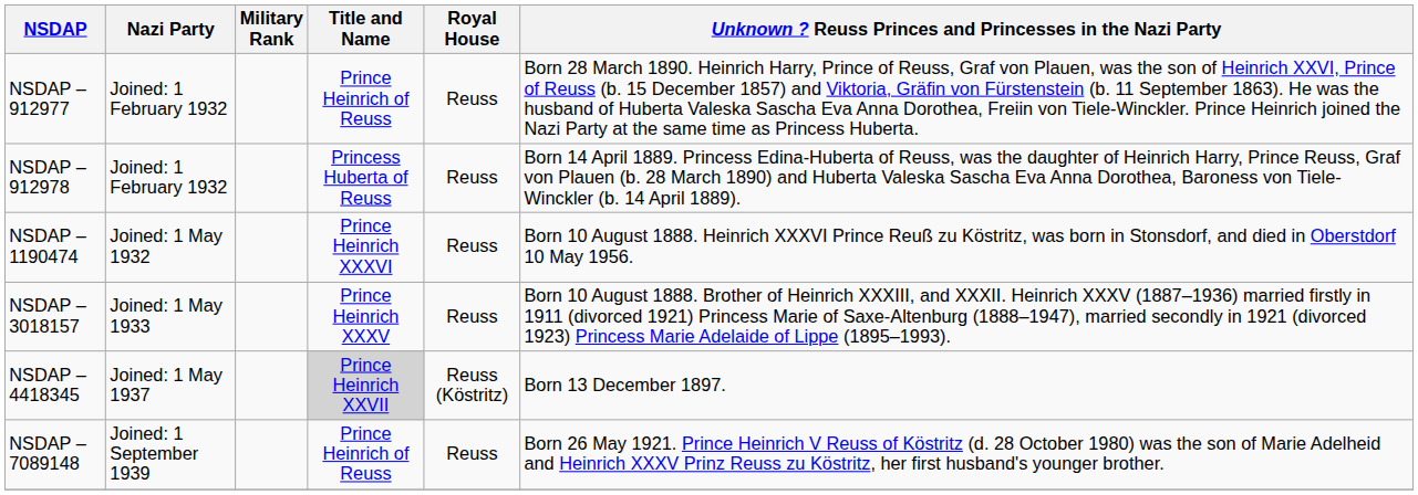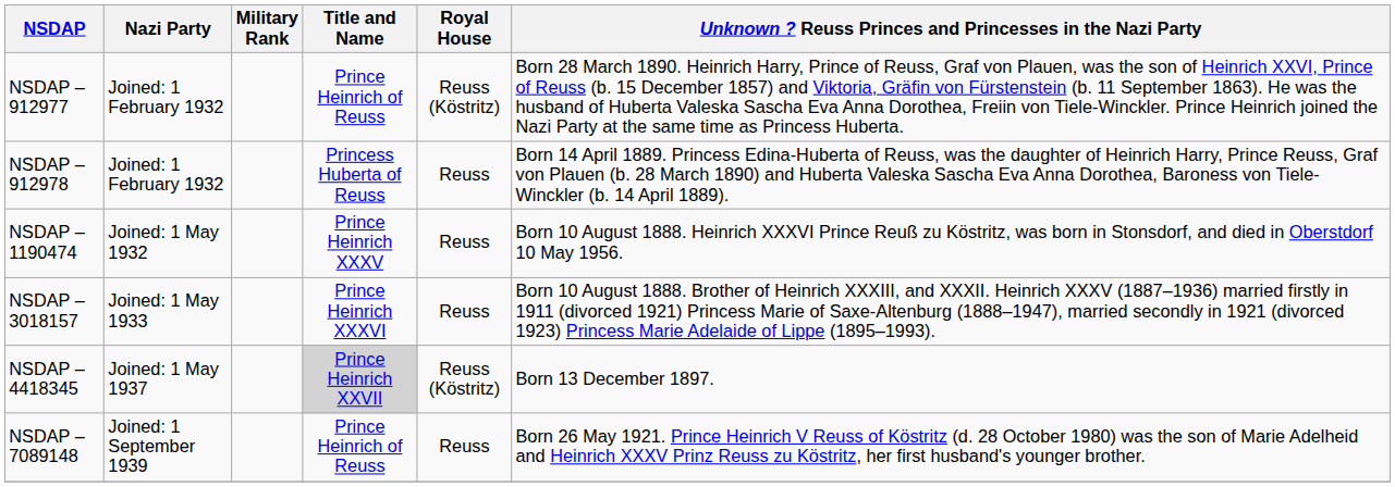 <table class="wikitable">
 <tr>
 <th><a href='#'>NSDAP</a><br></th>
 <th>Nazi Party</th>
 <th>Military<br>Rank</th>
 <th>Title and<br>Name</th>
 <th>Royal<br>House</th>
 <th><em><a href='#'>Unknown ?</a></em> Reuss Princes and Princesses in the Nazi Party</th>
 </tr>
 <tr>
 <td>NSDAP – 912977</td>
 <td>Joined: 1 February 1932</td>
 <td></td>
 <td align="center"><a href='#'>Prince Heinrich of Reuss</a></td>
-<td align="center">Reuss</td>
+<td align="center">Reuss (Köstritz)</td>
 <td>Born 28 March 1890. Heinrich Harry, Prince of Reuss, Graf von Plauen, was the son of <a href='#'>Heinrich XXVI, Prince of Reuss</a> (b. 15 December 1857) and <a href='#'>Viktoria, Gräfin von Fürstenstein</a> (b. 11 September 1863). He was the husband of Huberta Valeska Sascha Eva Anna Dorothea, Freiin von Tiele-Winckler. Prince Heinrich joined the Nazi Party at the same time as Princess Huberta.</td>
 </tr>
 <tr>
 <td>NSDAP – 912978</td>
 <td>Joined: 1 February 1932</td>
 <td></td>
 <td align="center"><a href='#'>Princess Huberta of Reuss</a></td>
 <td align="center">Reuss</td>
 <td>Born 14 April 1889. Princess Edina-Huberta of Reuss, was the daughter of Heinrich Harry, Prince Reuss, Graf von Plauen (b. 28 March 1890) and Huberta Valeska Sascha Eva Anna Dorothea, Baroness von Tiele-Winckler (b. 14 April 1889).</td>
 </tr>
 <tr>
 <td>NSDAP – 1190474</td>
 <td>Joined: 1 May 1932</td>
 <td></td>
-<td align="center"><a href='#'>Prince Heinrich XXXVI</a></td>
+<td align="center"><a href='#'>Prince Heinrich XXXV</a></td>
 <td align="center">Reuss</td>
 <td>Born 10 August 1888. Heinrich XXXVI Prince Reuß zu Köstritz, was born in Stonsdorf, and died in <a href='#'>Oberstdorf</a> 10 May 1956.</td>
 </tr>
 <tr>
 <td>NSDAP – 3018157</td>
 <td>Joined: 1 May 1933</td>
 <td></td>
-<td align="center"><a href='#'>Prince Heinrich XXXV</a></td>
+<td align="center"><a href='#'>Prince Heinrich XXXVI</a></td>
 <td align="center">Reuss</td>
 <td>Born 10 August 1888. Brother of Heinrich XXXIII, and XXXII. Heinrich XXXV (1887–1936) married firstly in 1911 (divorced 1921) Princess Marie of Saxe-Altenburg (1888–1947), married secondly in 1921 (divorced 1923) <a href='#'>Princess Marie Adelaide of Lippe</a> (1895–1993).</td>
 </tr>
 <tr>
 <td>NSDAP – 4418345</td>
 <td>Joined: 1 May 1937</td>
 <td></td>
 <td align="center" style="background: lightgrey;"><a href='#'>Prince Heinrich XXVII</a></td>
 <td align="center">Reuss (Köstritz)</td>
 <td>Born 13 December 1897.</td>
 </tr>
 <tr>
 <td>NSDAP – 7089148</td>
 <td>Joined: 1 September 1939</td>
 <td></td>
 <td align="center"><a href='#'>Prince Heinrich of Reuss</a></td>
 <td align="center">Reuss</td>
 <td>Born 26 May 1921. <a href='#'>Prince Heinrich V Reuss of Köstritz</a> (d. 28 October 1980) was the son of Marie Adelheid and <a href='#'>Heinrich XXXV Prinz Reuss zu Köstritz</a>, her first husband's younger brother.</td>
 </tr>
 <tr>
 </tr>
 </table>
